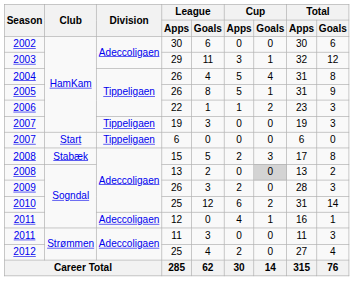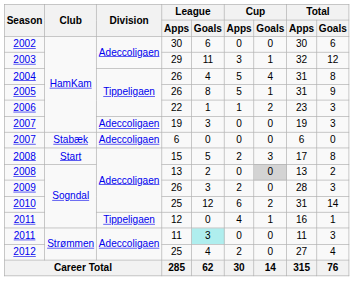 <table class="wikitable" style="text-align: center;">
 <tr>
 <th rowspan="2">Season</th>
 <th rowspan="2">Club</th>
 <th rowspan="2">Division</th>
 <th colspan="2">League</th>
 <th colspan="2">Cup</th>
 <th colspan="2">Total</th>
 </tr>
 <tr>
 <th>Apps</th>
 <th>Goals</th>
 <th>Apps</th>
 <th>Goals</th>
 <th>Apps</th>
 <th>Goals</th>
 </tr>
 <tr>
 <td><a href='#'>2002</a></td>
 <td rowspan="6" valign="center"><a href='#'>HamKam</a></td>
 <td rowspan="2" valign="center"><a href='#'>Adeccoligaen</a></td>
 <td>30</td>
 <td>6</td>
 <td>0</td>
 <td>0</td>
 <td>30</td>
 <td>6</td>
 </tr>
 <tr>
 <td><a href='#'>2003</a></td>
 <td>29</td>
 <td>11</td>
 <td>3</td>
 <td>1</td>
 <td>32</td>
 <td>12</td>
 </tr>
 <tr>
 <td><a href='#'>2004</a></td>
 <td rowspan="3" valign="center"><a href='#'>Tippeligaen</a></td>
 <td>26</td>
 <td>4</td>
 <td>5</td>
 <td>4</td>
 <td>31</td>
 <td>8</td>
 </tr>
 <tr>
 <td><a href='#'>2005</a></td>
 <td>26</td>
 <td>8</td>
 <td>5</td>
 <td>1</td>
 <td>31</td>
 <td>9</td>
 </tr>
 <tr>
 <td><a href='#'>2006</a></td>
 <td>22</td>
 <td>1</td>
 <td>1</td>
 <td>2</td>
 <td>23</td>
 <td>3</td>
 </tr>
 <tr>
 <td><a href='#'>2007</a></td>
-<td><a href='#'>Tippeligaen</a></td>
+<td><a href='#'>Adeccoligaen</a></td>
 <td>19</td>
 <td>3</td>
 <td>0</td>
 <td>0</td>
 <td>19</td>
 <td>3</td>
 </tr>
 <tr>
 <td><a href='#'>2007</a></td>
-<td rowspan="1" valign="center"><a href='#'>Start</a></td>
-<td><a href='#'>Tippeligaen</a></td>
+<td rowspan="1" valign="center"><a href='#'>Stabæk</a></td>
+<td><a href='#'>Adeccoligaen</a></td>
 <td>6</td>
 <td>0</td>
 <td>0</td>
 <td>0</td>
 <td>6</td>
 <td>0</td>
 </tr>
 <tr>
 <td><a href='#'>2008</a></td>
-<td rowspan="1" valign="center"><a href='#'>Stabæk</a></td>
+<td rowspan="1" valign="center"><a href='#'>Start</a></td>
 <td rowspan="4" valign="center"><a href='#'>Adeccoligaen</a></td>
 <td>15</td>
 <td>5</td>
 <td>2</td>
 <td>3</td>
 <td>17</td>
 <td>8</td>
 </tr>
 <tr>
 <td><a href='#'>2008</a></td>
 <td rowspan="4" valign="center"><a href='#'>Sogndal</a></td>
 <td>13</td>
 <td>2</td>
 <td>0</td>
 <td style="background: lightgrey;">0</td>
 <td>13</td>
 <td>2</td>
 </tr>
 <tr>
 <td><a href='#'>2009</a></td>
 <td>26</td>
 <td>3</td>
 <td>2</td>
 <td>0</td>
 <td>28</td>
 <td>3</td>
 </tr>
 <tr>
 <td><a href='#'>2010</a></td>
 <td>25</td>
 <td>12</td>
 <td>6</td>
 <td>2</td>
 <td>31</td>
 <td>14</td>
 </tr>
 <tr>
 <td><a href='#'>2011</a></td>
-<td><a href='#'>Adeccoligaen</a></td>
+<td><a href='#'>Tippeligaen</a></td>
 <td>12</td>
 <td>0</td>
 <td>4</td>
 <td>1</td>
 <td>16</td>
 <td>1</td>
 </tr>
 <tr>
 <td><a href='#'>2011</a></td>
 <td rowspan="2" valign="center"><a href='#'>Strømmen</a></td>
 <td rowspan="2" valign="center"><a href='#'>Adeccoligaen</a></td>
 <td>11</td>
-<td>3</td>
+<td style="background: paleturquoise;">3</td>
 <td>0</td>
 <td>0</td>
 <td>11</td>
 <td>3</td>
 </tr>
 <tr>
 <td><a href='#'>2012</a></td>
 <td>25</td>
 <td>4</td>
 <td>2</td>
 <td>0</td>
 <td>27</td>
 <td>4</td>
 </tr>
 <tr>
 <th colspan="3">Career Total</th>
 <th>285</th>
 <th>62</th>
 <th>30</th>
 <th>14</th>
 <th>315</th>
 <th>76</th>
 </tr>
 </table>
